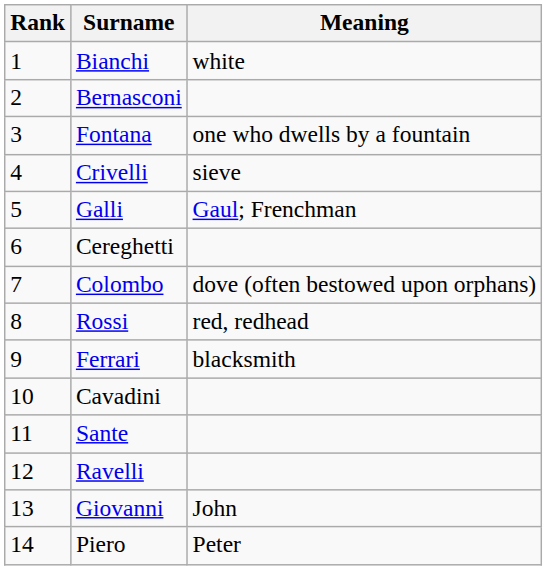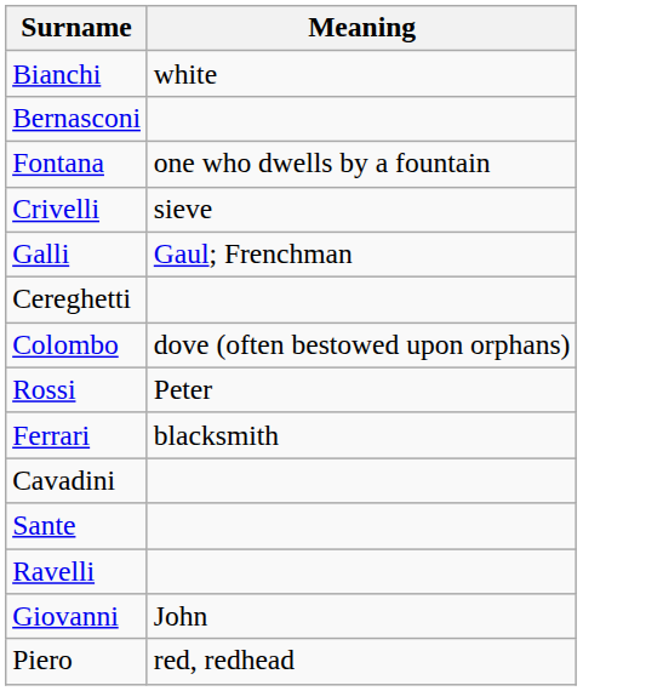 <table class="wikitable">
 <tr>
-<th>Rank</th>
 <th>Surname</th>
 <th>Meaning</th>
 </tr>
 <tr>
-<td>1</td>
 <td><a href='#'>Bianchi</a></td>
 <td>white</td>
 </tr>
 <tr>
-<td>2</td>
 <td><a href='#'>Bernasconi</a></td>
 <td></td>
 </tr>
 <tr>
-<td>3</td>
 <td><a href='#'>Fontana</a></td>
 <td>one who dwells by a fountain</td>
 </tr>
 <tr>
-<td>4</td>
 <td><a href='#'>Crivelli</a></td>
 <td>sieve</td>
 </tr>
 <tr>
-<td>5</td>
 <td><a href='#'>Galli</a></td>
 <td><a href='#'>Gaul</a>; Frenchman</td>
 </tr>
 <tr>
-<td>6</td>
 <td>Cereghetti</td>
 <td></td>
 </tr>
 <tr>
-<td>7</td>
 <td><a href='#'>Colombo</a></td>
 <td>dove (often bestowed upon orphans)</td>
 </tr>
 <tr>
-<td>8</td>
 <td><a href='#'>Rossi</a></td>
-<td>red, redhead</td>
+<td>Peter</td>
 </tr>
 <tr>
-<td>9</td>
 <td><a href='#'>Ferrari</a></td>
 <td>blacksmith</td>
 </tr>
 <tr>
-<td>10</td>
 <td>Cavadini</td>
 <td></td>
 </tr>
 <tr>
-<td>11</td>
 <td><a href='#'>Sante</a></td>
 <td></td>
 </tr>
 <tr>
-<td>12</td>
 <td><a href='#'>Ravelli</a></td>
 <td></td>
 </tr>
 <tr>
-<td>13</td>
 <td><a href='#'>Giovanni</a></td>
 <td>John</td>
 </tr>
 <tr>
-<td>14</td>
 <td>Piero</td>
-<td>Peter</td>
+<td>red, redhead</td>
 </tr>
 </table>
